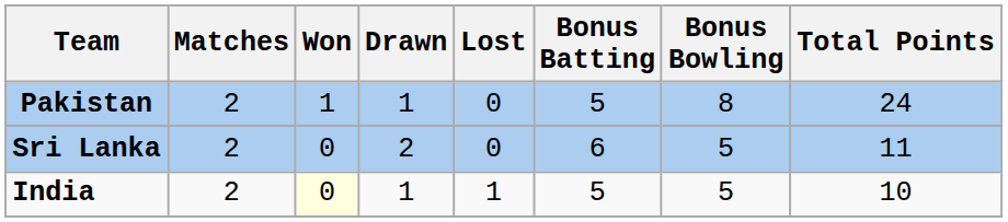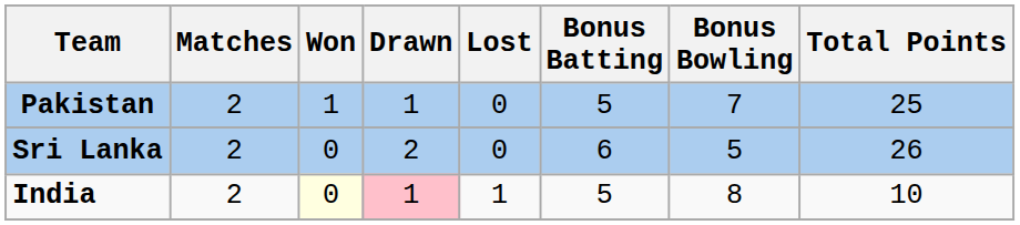 <table class="wikitable" style="margin: 1em auto 1em auto;">
 <tr>
 <th>Team</th>
 <th>Matches</th>
 <th>Won</th>
 <th>Drawn</th>
 <th>Lost</th>
 <th>Bonus<br>Batting</th>
 <th>Bonus<br>Bowling</th>
 <th>Total Points</th>
 </tr>
 <tr>
 <td style="text-align:center;" bgcolor="#ABCDEF"><strong>Pakistan</strong></td>
 <td style="text-align:center;" bgcolor="#ABCDEF">2</td>
 <td style="text-align:center;" bgcolor="#ABCDEF">1</td>
 <td style="text-align:center;" bgcolor="#ABCDEF">1</td>
 <td style="text-align:center;" bgcolor="#ABCDEF">0</td>
 <td style="text-align:center;" bgcolor="#ABCDEF">5</td>
-<td style="text-align:center;" bgcolor="#ABCDEF">8</td>
-<td style="text-align:center;" bgcolor="#ABCDEF">24</td>
+<td style="text-align:center;" bgcolor="#ABCDEF">7</td>
+<td style="text-align:center;" bgcolor="#ABCDEF">25</td>
 </tr>
 <tr>
 <td style="text-align:left;" bgcolor="#ABCDEF"><strong>Sri Lanka</strong></td>
 <td style="text-align:center;" bgcolor="#ABCDEF">2</td>
 <td style="text-align:center;" bgcolor="#ABCDEF">0</td>
 <td style="text-align:center;" bgcolor="#ABCDEF">2</td>
 <td style="text-align:center;" bgcolor="#ABCDEF">0</td>
 <td style="text-align:center;" bgcolor="#ABCDEF">6</td>
 <td style="text-align:center;" bgcolor="#ABCDEF">5</td>
-<td style="text-align:center;" bgcolor="#ABCDEF">11</td>
+<td style="text-align:center;" bgcolor="#ABCDEF">26</td>
 </tr>
 <tr>
 <td style="text-align:left;"><strong>India</strong></td>
 <td style="text-align:center;">2</td>
 <td style="background: lightyellow; text-align:center;">0</td>
-<td style="text-align:center;">1</td>
+<td style="background: pink; text-align:center;">1</td>
 <td style="text-align:center;">1</td>
 <td style="text-align:center;">5</td>
-<td style="text-align:center;">5</td>
+<td style="text-align:center;">8</td>
 <td style="text-align:center;">10</td>
 </tr>
 <tr>
 </tr>
 </table>
